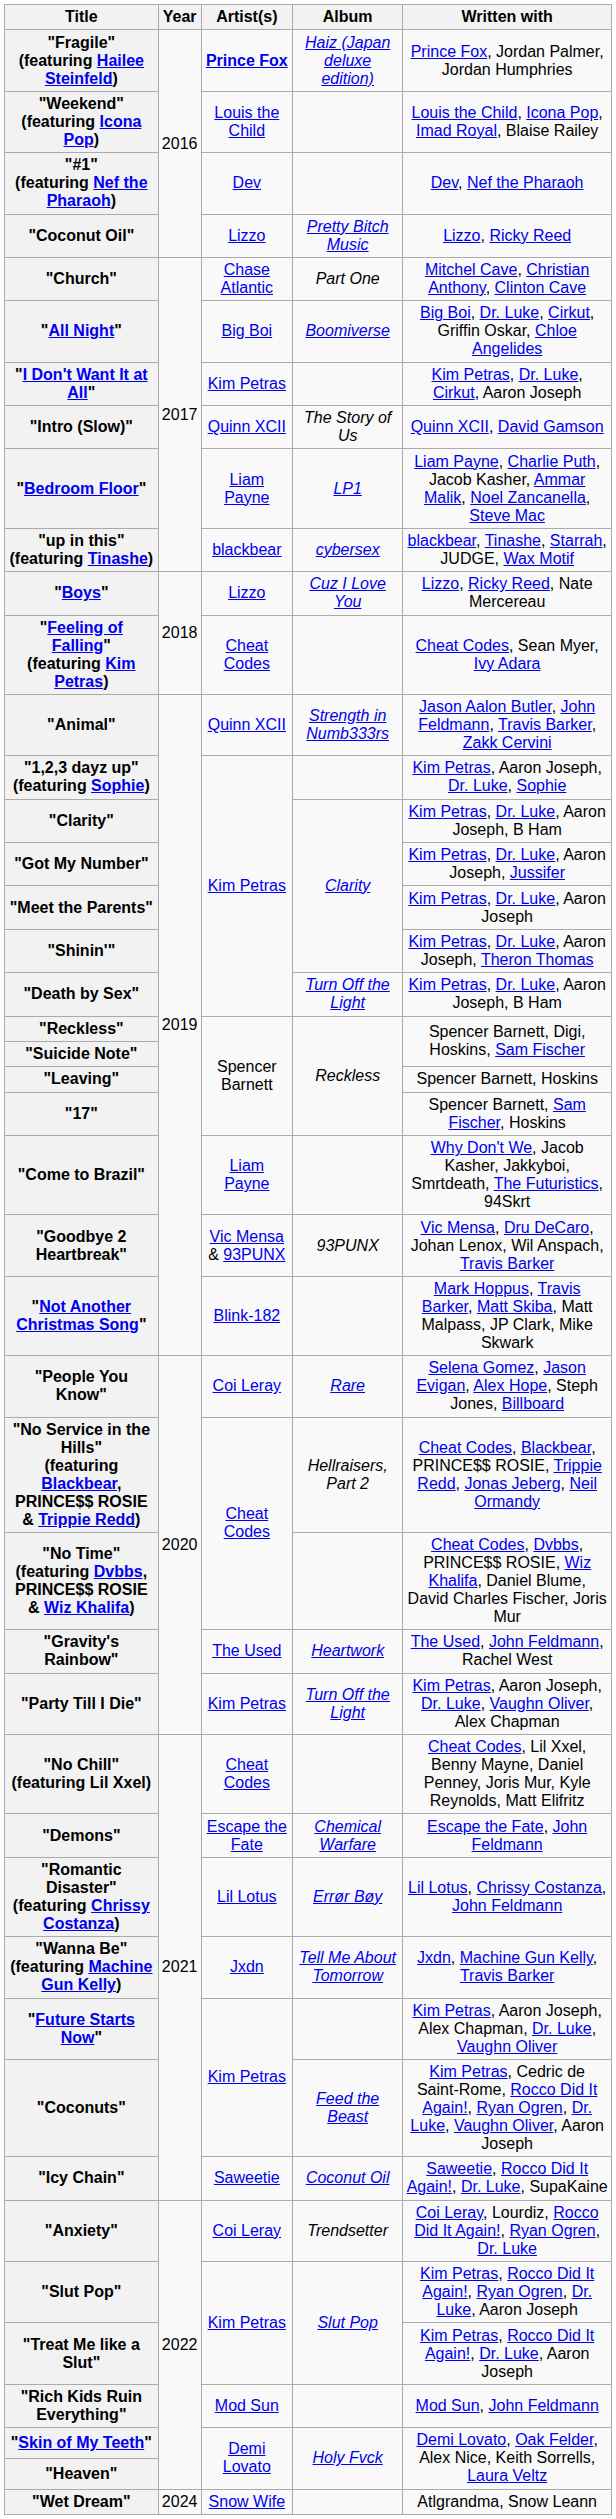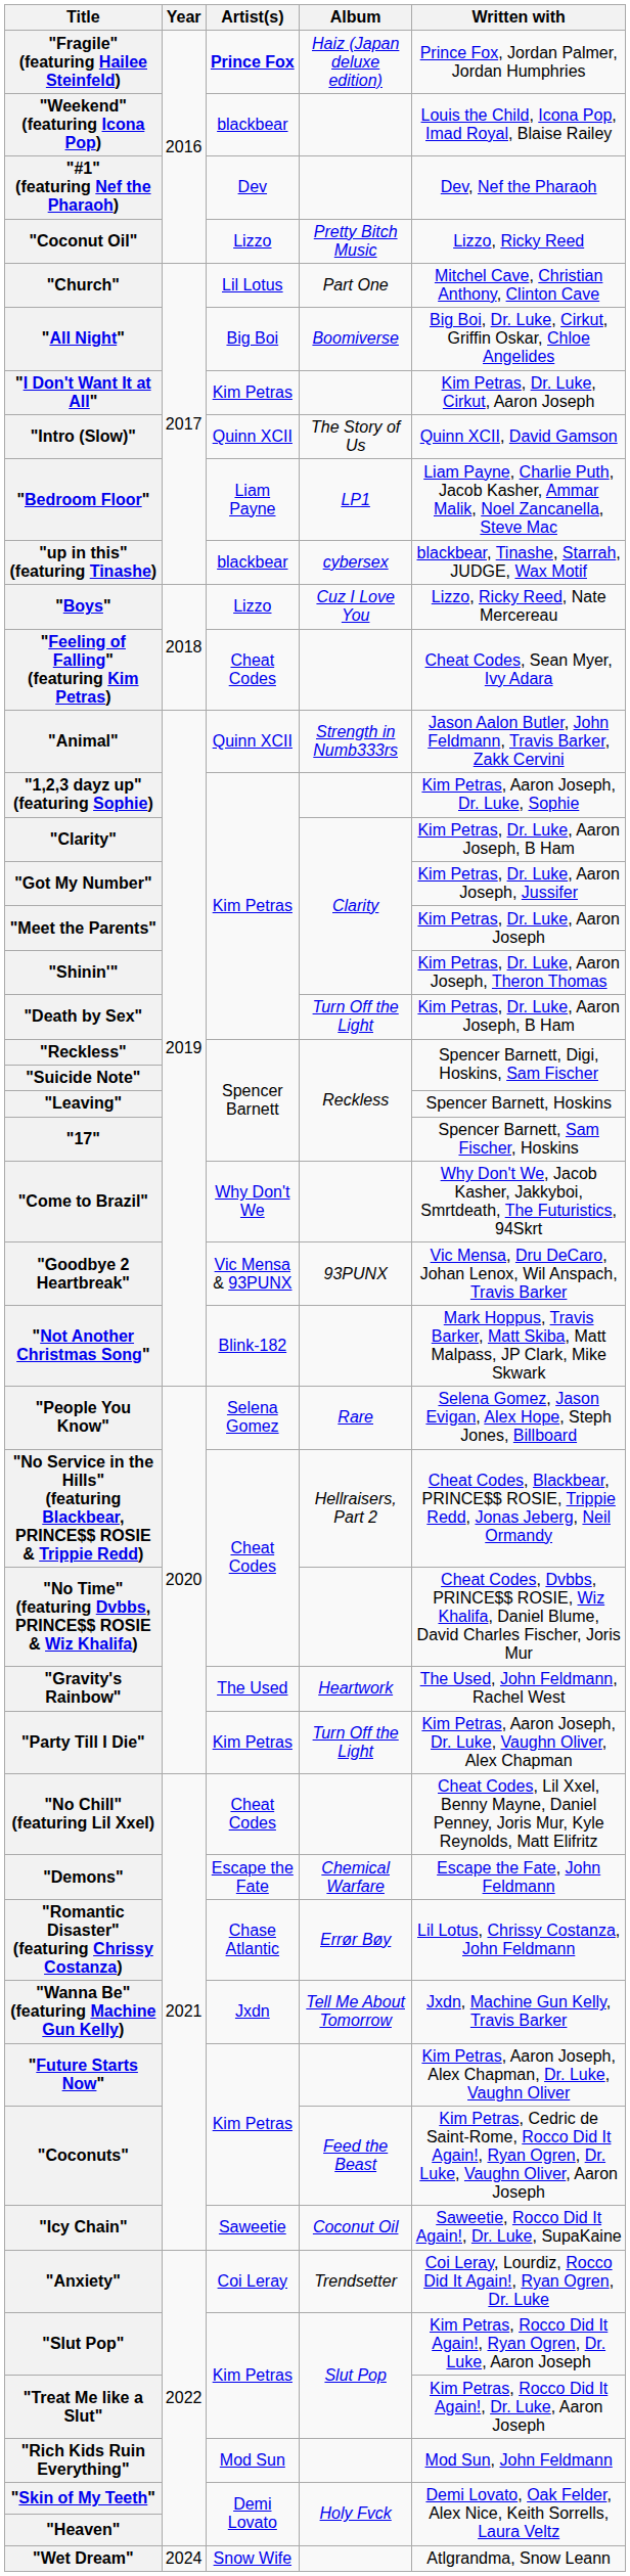 <table class="wikitable plainrowheaders" style="text-align:center;">
 <tr>
 <th scope="col">Title</th>
 <th scope="col">Year</th>
 <th scope="col">Artist(s)</th>
 <th scope="col">Album</th>
 <th scope="col">Written with</th>
 </tr>
 <tr>
 <th scope="row">"Fragile"<br>(featuring <a href='#'>Hailee Steinfeld</a>)</th>
 <td rowspan="4">2016</td>
 <td><strong><a href='#'>Prince Fox</a></strong></td>
 <td><em><a href='#'>Haiz (Japan deluxe edition)</a></em></td>
 <td><a href='#'>Prince Fox</a>, Jordan Palmer, Jordan Humphries</td>
 </tr>
 <tr>
 <th scope="row">"Weekend"<br>(featuring <a href='#'>Icona Pop</a>)</th>
-<td><a href='#'>Louis the Child</a></td>
+<td><a href='#'>blackbear</a></td>
 <td></td>
 <td><a href='#'>Louis the Child</a>, <a href='#'>Icona Pop</a>, <a href='#'>Imad Royal</a>, Blaise Railey</td>
 </tr>
 <tr>
 <th scope="row">"#1"<br>(featuring <a href='#'>Nef the Pharaoh</a>)</th>
 <td><a href='#'>Dev</a></td>
 <td></td>
 <td><a href='#'>Dev</a>, <a href='#'>Nef the Pharaoh</a></td>
 </tr>
 <tr>
 <th scope="row">"Coconut Oil"</th>
 <td><a href='#'>Lizzo</a></td>
 <td><em><a href='#'>Pretty Bitch Music</a></em></td>
 <td><a href='#'>Lizzo</a>, <a href='#'>Ricky Reed</a></td>
 </tr>
 <tr>
 <th scope="row">"Church"</th>
 <td rowspan="6">2017</td>
-<td><a href='#'>Chase Atlantic</a></td>
+<td><a href='#'>Lil Lotus</a></td>
 <td><em>Part One</em></td>
 <td><a href='#'>Mitchel Cave</a>, <a href='#'>Christian Anthony</a>, <a href='#'>Clinton Cave</a></td>
 </tr>
 <tr>
 <th scope="row">"<a href='#'>All Night</a>"</th>
 <td><a href='#'>Big Boi</a></td>
 <td><em><a href='#'>Boomiverse</a></em></td>
 <td><a href='#'>Big Boi</a>, <a href='#'>Dr. Luke</a>, <a href='#'>Cirkut</a>, Griffin Oskar, <a href='#'>Chloe Angelides</a></td>
 </tr>
 <tr>
 <th scope="row">"<a href='#'>I Don't Want It at All</a>"</th>
 <td><a href='#'>Kim Petras</a></td>
 <td></td>
 <td><a href='#'>Kim Petras</a>, <a href='#'>Dr. Luke</a>, <a href='#'>Cirkut</a>, Aaron Joseph</td>
 </tr>
 <tr>
 <th scope="row">"Intro (Slow)"</th>
 <td><a href='#'>Quinn XCII</a></td>
 <td><em>The Story of Us</em></td>
 <td><a href='#'>Quinn XCII</a>, <a href='#'>David Gamson</a></td>
 </tr>
 <tr>
 <th scope="row">"<a href='#'>Bedroom Floor</a>"</th>
 <td><a href='#'>Liam Payne</a></td>
 <td><em><a href='#'>LP1</a></em></td>
 <td><a href='#'>Liam Payne</a>, <a href='#'>Charlie Puth</a>, Jacob Kasher, <a href='#'>Ammar Malik</a>, <a href='#'>Noel Zancanella</a>, <a href='#'>Steve Mac</a></td>
 </tr>
 <tr>
 <th scope="row">"up in this"<br>(featuring <a href='#'>Tinashe</a>)</th>
 <td><a href='#'>blackbear</a></td>
 <td><em><a href='#'>cybersex</a></em></td>
 <td><a href='#'>blackbear</a>, <a href='#'>Tinashe</a>, <a href='#'>Starrah</a>, JUDGE, <a href='#'>Wax Motif</a></td>
 </tr>
 <tr>
 <th scope="row">"<a href='#'>Boys</a>"</th>
 <td rowspan="2">2018</td>
 <td><a href='#'>Lizzo</a></td>
 <td><em><a href='#'>Cuz I Love You</a></em></td>
 <td><a href='#'>Lizzo</a>, <a href='#'>Ricky Reed</a>, Nate Mercereau</td>
 </tr>
 <tr>
 <th scope="row">"<a href='#'>Feeling of Falling</a>"<br>(featuring <a href='#'>Kim Petras</a>)</th>
 <td><a href='#'>Cheat Codes</a></td>
 <td></td>
 <td><a href='#'>Cheat Codes</a>, Sean Myer, <a href='#'>Ivy Adara</a></td>
 </tr>
 <tr>
 <th scope="row">"Animal"</th>
 <td rowspan="14">2019</td>
 <td><a href='#'>Quinn XCII</a></td>
 <td><em><a href='#'>Strength in Numb333rs</a></em></td>
 <td><a href='#'>Jason Aalon Butler</a>, <a href='#'>John Feldmann</a>, <a href='#'>Travis Barker</a>, <a href='#'>Zakk Cervini</a></td>
 </tr>
 <tr>
 <th scope="row">"1,2,3 dayz up"<br>(featuring <a href='#'>Sophie</a>)</th>
 <td rowspan="6"><a href='#'>Kim Petras</a></td>
 <td></td>
 <td><a href='#'>Kim Petras</a>, Aaron Joseph, <a href='#'>Dr. Luke</a>, <a href='#'>Sophie</a></td>
 </tr>
 <tr>
 <th scope="row">"Clarity"</th>
 <td rowspan="4"><em><a href='#'>Clarity</a></em></td>
 <td><a href='#'>Kim Petras</a>, <a href='#'>Dr. Luke</a>, Aaron Joseph, B Ham</td>
 </tr>
 <tr>
 <th scope="row">"Got My Number"</th>
 <td><a href='#'>Kim Petras</a>, <a href='#'>Dr. Luke</a>, Aaron Joseph, <a href='#'>Jussifer</a></td>
 </tr>
 <tr>
 <th scope="row">"Meet the Parents"</th>
 <td><a href='#'>Kim Petras</a>, <a href='#'>Dr. Luke</a>, Aaron Joseph</td>
 </tr>
 <tr>
 <th scope="row">"Shinin'"</th>
 <td><a href='#'>Kim Petras</a>, <a href='#'>Dr. Luke</a>, Aaron Joseph, <a href='#'>Theron Thomas</a></td>
 </tr>
 <tr>
 <th scope="row">"Death by Sex"</th>
 <td><em><a href='#'>Turn Off the Light</a></em></td>
 <td><a href='#'>Kim Petras</a>, <a href='#'>Dr. Luke</a>, Aaron Joseph, B Ham</td>
 </tr>
 <tr>
 <th scope="row">"Reckless"</th>
 <td rowspan="4">Spencer Barnett</td>
 <td rowspan="4"><em>Reckless</em></td>
 <td rowspan="2">Spencer Barnett, Digi, Hoskins, <a href='#'>Sam Fischer</a></td>
 </tr>
 <tr>
 <th scope="row">"Suicide Note"</th>
 </tr>
 <tr>
 <th scope="row">"Leaving"</th>
 <td>Spencer Barnett, Hoskins</td>
 </tr>
 <tr>
 <th scope="row">"17"</th>
 <td>Spencer Barnett, <a href='#'>Sam Fischer</a>, Hoskins</td>
 </tr>
 <tr>
 <th scope="row">"Come to Brazil"</th>
-<td><a href='#'>Liam Payne</a></td>
+<td><a href='#'>Why Don't We</a></td>
 <td></td>
 <td><a href='#'>Why Don't We</a>, Jacob Kasher, Jakkyboi, Smrtdeath, <a href='#'>The Futuristics</a>, 94Skrt</td>
 </tr>
 <tr>
 <th scope="row">"Goodbye 2 Heartbreak"</th>
 <td><a href='#'>Vic Mensa</a> & <a href='#'>93PUNX</a></td>
 <td><em>93PUNX</em></td>
 <td><a href='#'>Vic Mensa</a>, <a href='#'>Dru DeCaro</a>, Johan Lenox, Wil Anspach, <a href='#'>Travis Barker</a></td>
 </tr>
 <tr>
 <th scope="row">"<a href='#'>Not Another Christmas Song</a>"</th>
 <td><a href='#'>Blink-182</a></td>
 <td></td>
 <td><a href='#'>Mark Hoppus</a>, <a href='#'>Travis Barker</a>, <a href='#'>Matt Skiba</a>, Matt Malpass, JP Clark, Mike Skwark</td>
 </tr>
 <tr>
 <th scope="row">"People You Know"</th>
 <td rowspan="5">2020</td>
-<td><a href='#'>Coi Leray</a></td>
+<td><a href='#'>Selena Gomez</a></td>
 <td><em><a href='#'>Rare</a></em></td>
 <td><a href='#'>Selena Gomez</a>, <a href='#'>Jason Evigan</a>, <a href='#'>Alex Hope</a>, Steph Jones, <a href='#'>Billboard</a></td>
 </tr>
 <tr>
 <th scope="row">"No Service in the Hills"<br>(featuring <a href='#'>Blackbear</a>, PRINCE$$ ROSIE & <a href='#'>Trippie Redd</a>)</th>
 <td rowspan="2"><a href='#'>Cheat Codes</a></td>
 <td><em>Hellraisers, Part 2</em></td>
 <td><a href='#'>Cheat Codes</a>, <a href='#'>Blackbear</a>, PRINCE$$ ROSIE, <a href='#'>Trippie Redd</a>, <a href='#'>Jonas Jeberg</a>, <a href='#'>Neil Ormandy</a></td>
 </tr>
 <tr>
 <th scope="row">"No Time"<br>(featuring <a href='#'>Dvbbs</a>, PRINCE$$ ROSIE & <a href='#'>Wiz Khalifa</a>)</th>
 <td></td>
 <td><a href='#'>Cheat Codes</a>, <a href='#'>Dvbbs</a>, PRINCE$$ ROSIE, <a href='#'>Wiz Khalifa</a>, Daniel Blume, David Charles Fischer, Joris Mur</td>
 </tr>
 <tr>
 <th scope="row">"Gravity's Rainbow"</th>
 <td><a href='#'>The Used</a></td>
 <td><em><a href='#'>Heartwork</a></em></td>
 <td><a href='#'>The Used</a>, <a href='#'>John Feldmann</a>, Rachel West</td>
 </tr>
 <tr>
 <th scope="row">"Party Till I Die"</th>
 <td><a href='#'>Kim Petras</a></td>
 <td><em><a href='#'>Turn Off the Light</a></em></td>
 <td><a href='#'>Kim Petras</a>, Aaron Joseph, <a href='#'>Dr. Luke</a>, <a href='#'>Vaughn Oliver</a>, Alex Chapman</td>
 </tr>
 <tr>
 <th scope="row">"No Chill"<br>(featuring Lil Xxel)</th>
 <td rowspan="7">2021</td>
 <td><a href='#'>Cheat Codes</a></td>
 <td></td>
 <td><a href='#'>Cheat Codes</a>, Lil Xxel, Benny Mayne, Daniel Penney, Joris Mur, Kyle Reynolds, Matt Elifritz</td>
 </tr>
 <tr>
 <th scope="row">"Demons"</th>
 <td><a href='#'>Escape the Fate</a></td>
 <td><em><a href='#'>Chemical Warfare</a></em></td>
 <td><a href='#'>Escape the Fate</a>, <a href='#'>John Feldmann</a></td>
 </tr>
 <tr>
 <th scope="row">"Romantic Disaster"<br>(featuring <a href='#'>Chrissy Costanza</a>)</th>
-<td><a href='#'>Lil Lotus</a></td>
+<td><a href='#'>Chase Atlantic</a></td>
 <td><em><a href='#'>Errør Bøy</a></em></td>
 <td><a href='#'>Lil Lotus</a>, <a href='#'>Chrissy Costanza</a>, <a href='#'>John Feldmann</a></td>
 </tr>
 <tr>
 <th scope="row">"Wanna Be"<br>(featuring <a href='#'>Machine Gun Kelly</a>)</th>
 <td><a href='#'>Jxdn</a></td>
 <td><em><a href='#'>Tell Me About Tomorrow</a></em></td>
 <td><a href='#'>Jxdn</a>, <a href='#'>Machine Gun Kelly</a>, <a href='#'>Travis Barker</a></td>
 </tr>
 <tr>
 <th scope="row">"<a href='#'>Future Starts Now</a>"</th>
 <td rowspan="2"><a href='#'>Kim Petras</a></td>
 <td></td>
 <td><a href='#'>Kim Petras</a>, Aaron Joseph, Alex Chapman, <a href='#'>Dr. Luke</a>, <a href='#'>Vaughn Oliver</a></td>
 </tr>
 <tr>
 <th scope="row">"Coconuts"</th>
 <td><em><a href='#'>Feed the Beast</a></em></td>
 <td><a href='#'>Kim Petras</a>, Cedric de Saint-Rome, <a href='#'>Rocco Did It Again!</a>, <a href='#'>Ryan Ogren</a>, <a href='#'>Dr. Luke</a>, <a href='#'>Vaughn Oliver</a>, Aaron Joseph</td>
 </tr>
 <tr>
 <th scope="row">"Icy Chain"</th>
 <td><a href='#'>Saweetie</a></td>
 <td><em><a href='#'>Coconut Oil</a></em></td>
 <td><a href='#'>Saweetie</a>, <a href='#'>Rocco Did It Again!</a>, <a href='#'>Dr. Luke</a>, SupaKaine</td>
 </tr>
 <tr>
 <th scope="row">"Anxiety"</th>
 <td rowspan="6">2022</td>
 <td><a href='#'>Coi Leray</a></td>
 <td><em>Trendsetter</em></td>
 <td><a href='#'>Coi Leray</a>, Lourdiz, <a href='#'>Rocco Did It Again!</a>, <a href='#'>Ryan Ogren</a>, <a href='#'>Dr. Luke</a></td>
 </tr>
 <tr>
 <th scope="row">"Slut Pop"</th>
 <td rowspan="2"><a href='#'>Kim Petras</a></td>
 <td rowspan="2"><em><a href='#'>Slut Pop</a></em></td>
 <td><a href='#'>Kim Petras</a>, <a href='#'>Rocco Did It Again!</a>, <a href='#'>Ryan Ogren</a>, <a href='#'>Dr. Luke</a>, Aaron Joseph</td>
 </tr>
 <tr>
 <th scope="row">"Treat Me like a Slut"</th>
 <td><a href='#'>Kim Petras</a>, <a href='#'>Rocco Did It Again!</a>, <a href='#'>Dr. Luke</a>, Aaron Joseph</td>
 </tr>
 <tr>
 <th scope="row">"Rich Kids Ruin Everything"</th>
 <td><a href='#'>Mod Sun</a></td>
 <td></td>
 <td><a href='#'>Mod Sun</a>, <a href='#'>John Feldmann</a></td>
 </tr>
 <tr>
 <th scope="row">"<a href='#'>Skin of My Teeth</a>"</th>
 <td rowspan="2"><a href='#'>Demi Lovato</a></td>
 <td rowspan="2"><em><a href='#'>Holy Fvck</a></em></td>
 <td rowspan="2"><a href='#'>Demi Lovato</a>, <a href='#'>Oak Felder</a>, Alex Nice, Keith Sorrells, <a href='#'>Laura Veltz</a></td>
 </tr>
 <tr>
 <th scope="row">"Heaven"</th>
 </tr>
 <tr>
 <th scope="row">"Wet Dream"</th>
 <td>2024</td>
 <td><a href='#'>Snow Wife</a></td>
 <td></td>
 <td>Atlgrandma, Snow Leann</td>
 </tr>
 </table>
